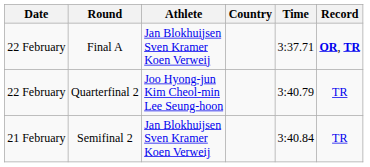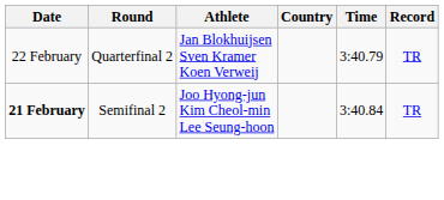 <table class="wikitable" style="text-align:center">
 <tr>
 <th>Date</th>
 <th>Round</th>
 <th>Athlete</th>
 <th>Country</th>
 <th>Time</th>
 <th>Record</th>
 </tr>
 <tr>
 <td>22 February</td>
-<td>Final A</td>
+<td>Quarterfinal 2</td>
 <td align="left"><a href='#'>Jan Blokhuijsen</a><br><a href='#'>Sven Kramer</a><br><a href='#'>Koen Verweij</a></td>
-<td align="left"></td>
-<td>3:37.71</td>
-<td><strong><a href='#'>OR</a></strong>, <strong><a href='#'>TR</a></strong></td>
-</tr>
-<tr>
-<td>22 February</td>
-<td>Quarterfinal 2</td>
-<td align="left"><a href='#'>Joo Hyong-jun</a><br><a href='#'>Kim Cheol-min</a><br><a href='#'>Lee Seung-hoon</a></td>
 <td align="left"></td>
 <td>3:40.79</td>
 <td><a href='#'>TR</a></td>
 </tr>
 <tr>
-<td>21 February</td>
+<td><strong>21 February</strong></td>
 <td>Semifinal 2</td>
-<td align="left"><a href='#'>Jan Blokhuijsen</a><br><a href='#'>Sven Kramer</a><br><a href='#'>Koen Verweij</a></td>
+<td align="left"><a href='#'>Joo Hyong-jun</a><br><a href='#'>Kim Cheol-min</a><br><a href='#'>Lee Seung-hoon</a></td>
 <td align="left"></td>
 <td>3:40.84</td>
 <td><a href='#'>TR</a></td>
 </tr>
 </table>
